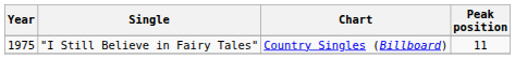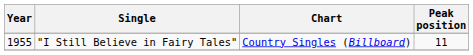 <table class="wikitable"  style="text-align: center;">
 <tr>
 <th>Year</th>
 <th>Single</th>
 <th>Chart</th>
 <th>Peak<br>position</th>
 </tr>
 <tr>
 </tr>
 <tr>
-<td>1975</td>
+<td>1955</td>
 <td>"I Still Believe in Fairy Tales"</td>
 <td><a href='#'>Country Singles</a> (<a href='#'><em>Billboard</em></a>)</td>
 <td>11</td>
 </tr>
 <tr>
 </tr>
 </table>
